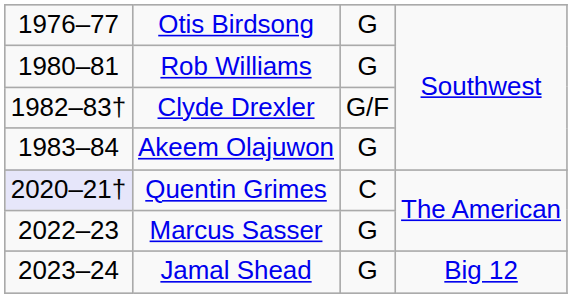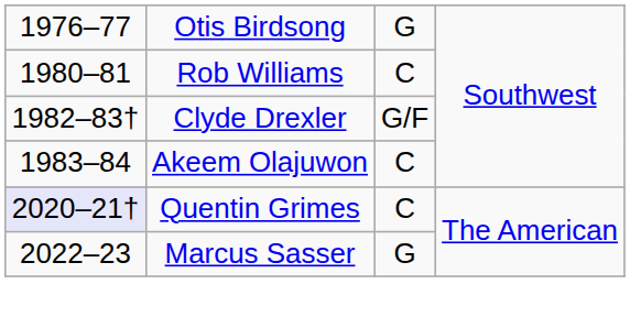 <table class="wikitable" style="text-align:center">
 <tr>
 <td>1976–77</td>
 <td><a href='#'>Otis Birdsong</a></td>
 <td>G</td>
 <td rowspan=4><a href='#'>Southwest</a></td>
 </tr>
 <tr>
 <td>1980–81</td>
 <td><a href='#'>Rob Williams</a></td>
-<td>G</td>
+<td>C</td>
 </tr>
 <tr>
 <td>1982–83†</td>
 <td><a href='#'>Clyde Drexler</a></td>
 <td>G/F</td>
 </tr>
 <tr>
 <td>1983–84</td>
 <td><a href='#'>Akeem Olajuwon</a></td>
-<td>G</td>
+<td>C</td>
 </tr>
 <tr>
 <td style="background: lavender;">2020–21†</td>
 <td><a href='#'>Quentin Grimes</a></td>
 <td>C</td>
 <td rowspan=2><a href='#'>The American</a></td>
 </tr>
 <tr>
 <td>2022–23</td>
 <td><a href='#'>Marcus Sasser</a></td>
 <td>G</td>
 </tr>
-<tr>
-<td>2023–24</td>
-<td><a href='#'>Jamal Shead</a></td>
-<td>G</td>
-<td><a href='#'>Big 12</a></td>
-</tr>
 </table>
